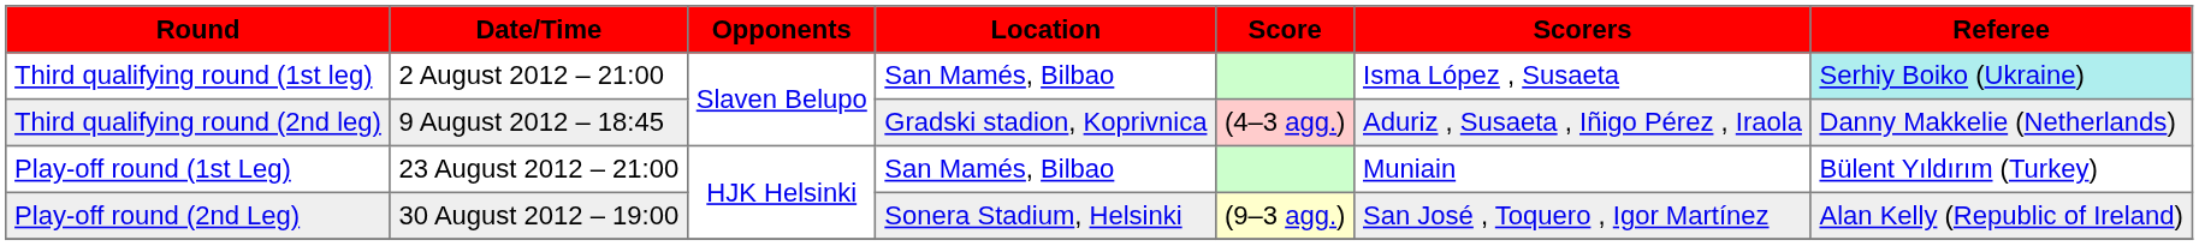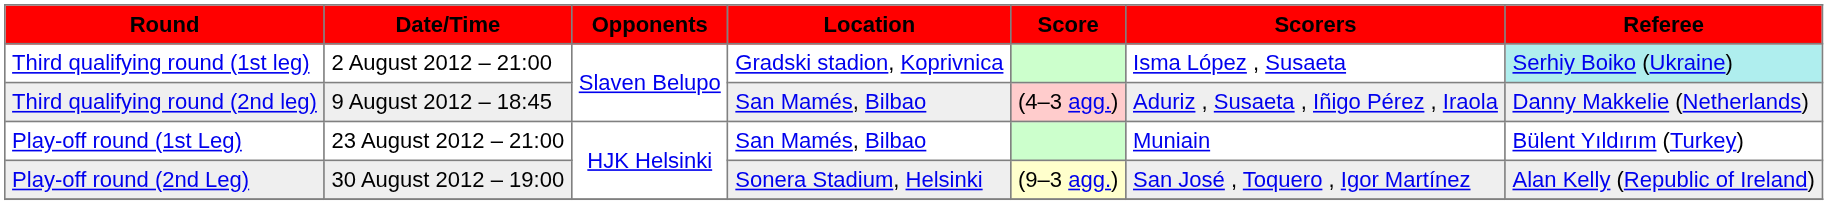 <table cellpadding="4" cellspacing="0" border="1" style="text-align: left; font-size: 85%; border: gray solid 1px; border-collapse: collapse;">
 <tr align="center" bgcolor="#FF0000">
 <th>Round</th>
 <th>Date/Time</th>
 <th>Opponents</th>
 <th>Location</th>
 <th>Score</th>
 <th>Scorers</th>
 <th>Referee</th>
 </tr>
 <tr>
 <td><a href='#'>Third qualifying round (1st leg)</a></td>
 <td>2 August 2012 – 21:00</td>
 <td style="text-align: center;" rowspan="2"> <a href='#'>Slaven Belupo</a></td>
-<td><a href='#'>San Mamés</a>, <a href='#'>Bilbao</a></td>
+<td><a href='#'>Gradski stadion</a>, <a href='#'>Koprivnica</a></td>
 <td bgcolor="CCFFCC"></td>
 <td><a href='#'>Isma López</a> , <a href='#'>Susaeta</a> </td>
 <td style="background: paleturquoise;"><a href='#'>Serhiy Boiko</a> (<a href='#'>Ukraine</a>)</td>
 </tr>
 <tr bgcolor="#EFEFEF">
 <td><a href='#'>Third qualifying round (2nd leg)</a></td>
 <td>9 August 2012 – 18:45</td>
-<td><a href='#'>Gradski stadion</a>, <a href='#'>Koprivnica</a></td>
+<td><a href='#'>San Mamés</a>, <a href='#'>Bilbao</a></td>
 <td bgcolor="#FFCCCC"> (4–3 <a href='#'>agg.</a>)</td>
 <td><a href='#'>Aduriz</a> , <a href='#'>Susaeta</a> , <a href='#'>Iñigo Pérez</a> , <a href='#'>Iraola</a> </td>
 <td><a href='#'>Danny Makkelie</a> (<a href='#'>Netherlands</a>)</td>
 </tr>
 <tr>
 <td><a href='#'>Play-off round (1st Leg)</a></td>
 <td>23 August 2012 – 21:00</td>
 <td style="text-align: center;" rowspan="2"> <a href='#'>HJK Helsinki</a></td>
 <td><a href='#'>San Mamés</a>, <a href='#'>Bilbao</a></td>
 <td bgcolor="CCFFCC"></td>
 <td><a href='#'>Muniain</a> </td>
 <td><a href='#'>Bülent Yıldırım</a> (<a href='#'>Turkey</a>)</td>
 </tr>
 <tr bgcolor="#EFEFEF">
 <td><a href='#'>Play-off round (2nd Leg)</a></td>
 <td>30 August 2012 – 19:00</td>
 <td><a href='#'>Sonera Stadium</a>, <a href='#'>Helsinki</a></td>
 <td bgcolor="FFFFCC"> (9–3 <a href='#'>agg.</a>)</td>
 <td><a href='#'>San José</a> , <a href='#'>Toquero</a> , <a href='#'>Igor Martínez</a> </td>
 <td><a href='#'>Alan Kelly</a> (<a href='#'>Republic of Ireland</a>)</td>
 </tr>
 <tr>
 </tr>
 </table>
